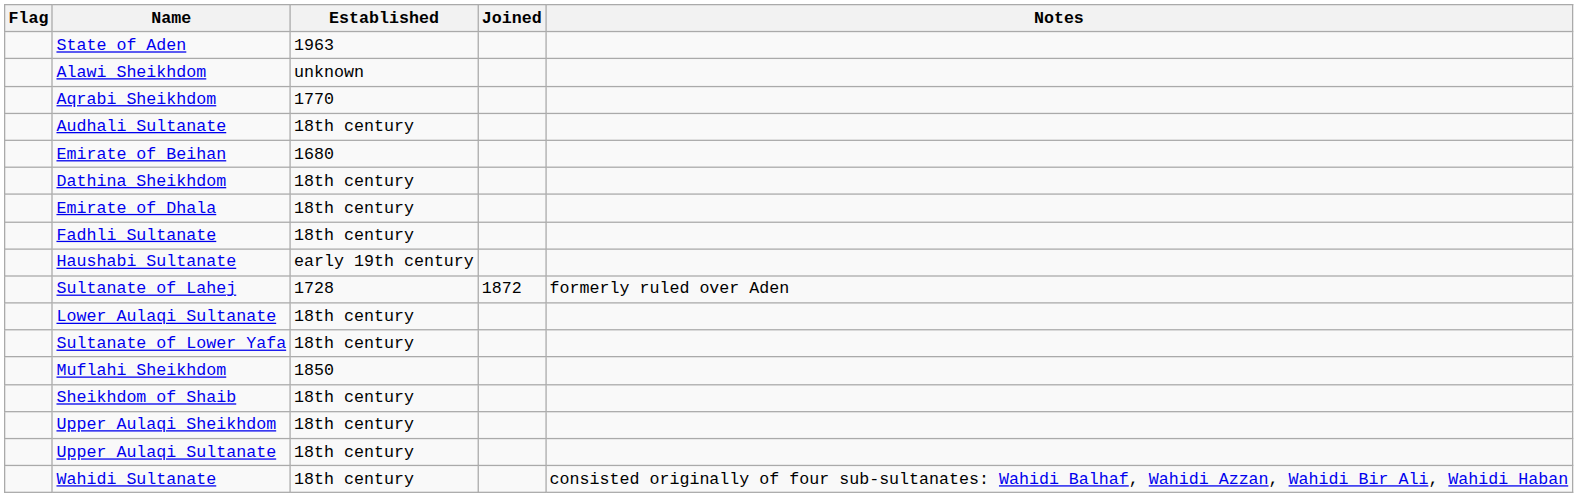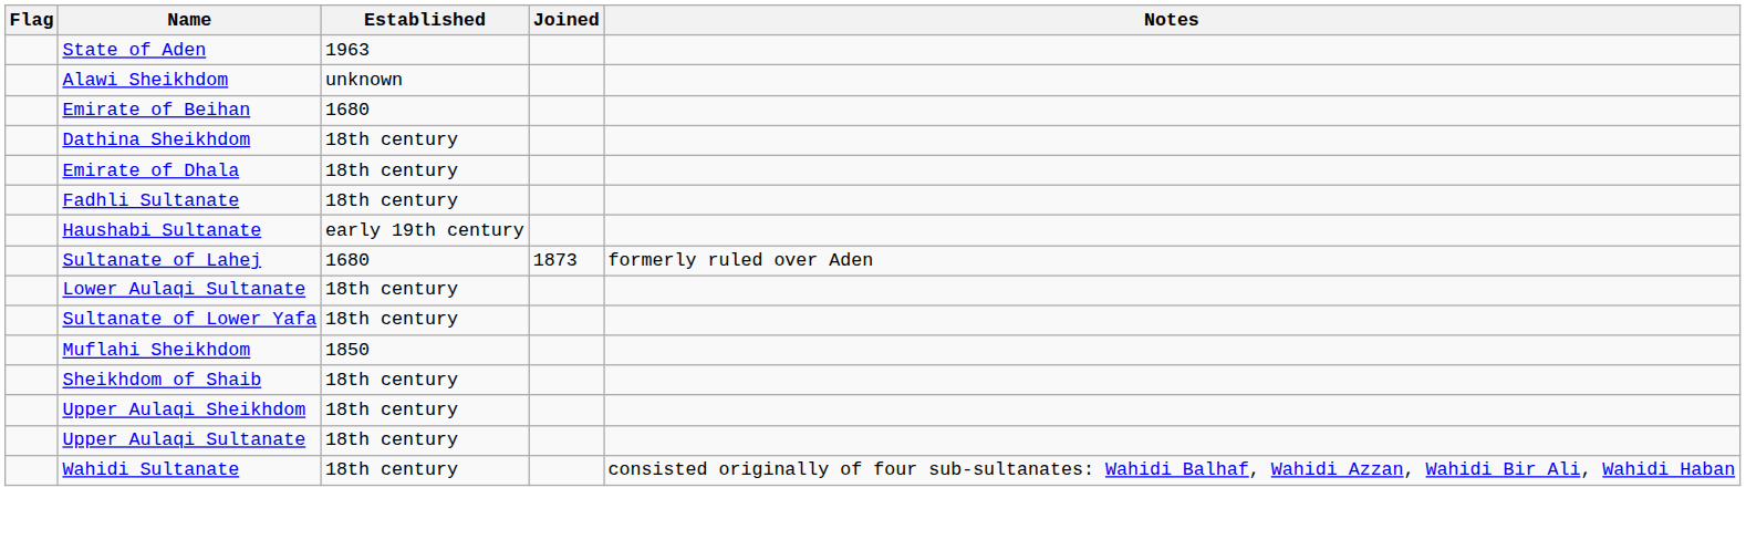 <table class="wikitable">
 <tr>
 <th>Flag</th>
 <th>Name</th>
 <th>Established</th>
 <th>Joined</th>
 <th>Notes</th>
 </tr>
 <tr>
 <td></td>
 <td><a href='#'>State of Aden</a></td>
 <td>1963</td>
 <td></td>
 <td></td>
 </tr>
 <tr>
 <td></td>
 <td><a href='#'>Alawi Sheikhdom</a></td>
 <td>unknown</td>
-<td></td>
-<td></td>
-</tr>
-<tr>
-<td></td>
-<td><a href='#'>Aqrabi Sheikhdom</a></td>
-<td>1770</td>
-<td></td>
-<td></td>
-</tr>
-<tr>
-<td></td>
-<td><a href='#'>Audhali Sultanate</a></td>
-<td>18th century</td>
 <td></td>
 <td></td>
 </tr>
 <tr>
 <td></td>
 <td><a href='#'>Emirate of Beihan</a></td>
 <td>1680</td>
 <td></td>
 <td></td>
 </tr>
 <tr>
 <td></td>
 <td><a href='#'>Dathina Sheikhdom</a></td>
 <td>18th century</td>
 <td></td>
 <td></td>
 </tr>
 <tr>
 <td></td>
 <td><a href='#'>Emirate of Dhala</a></td>
 <td>18th century</td>
 <td></td>
 <td></td>
 </tr>
 <tr>
 <td></td>
 <td><a href='#'>Fadhli Sultanate</a></td>
 <td>18th century</td>
 <td></td>
 <td></td>
 </tr>
 <tr>
 <td></td>
 <td><a href='#'>Haushabi Sultanate</a></td>
 <td>early 19th century</td>
 <td></td>
 <td></td>
 </tr>
 <tr>
 <td></td>
 <td><a href='#'>Sultanate of Lahej</a></td>
-<td>1728</td>
-<td>1872</td>
+<td>1680</td>
+<td>1873</td>
 <td>formerly ruled over Aden</td>
 </tr>
 <tr>
 <td></td>
 <td><a href='#'>Lower Aulaqi Sultanate</a></td>
 <td>18th century</td>
 <td></td>
 <td></td>
 </tr>
 <tr>
 <td></td>
 <td><a href='#'>Sultanate of Lower Yafa</a></td>
 <td>18th century</td>
 <td></td>
 <td></td>
 </tr>
 <tr>
 <td></td>
 <td><a href='#'>Muflahi Sheikhdom</a></td>
 <td>1850</td>
 <td></td>
 <td></td>
 </tr>
 <tr>
 <td></td>
 <td><a href='#'>Sheikhdom of Shaib</a></td>
 <td>18th century</td>
 <td></td>
 <td></td>
 </tr>
 <tr>
 <td></td>
 <td><a href='#'>Upper Aulaqi Sheikhdom</a></td>
 <td>18th century</td>
 <td></td>
 <td></td>
 </tr>
 <tr>
 <td></td>
 <td><a href='#'>Upper Aulaqi Sultanate</a></td>
 <td>18th century</td>
 <td></td>
 <td></td>
 </tr>
 <tr>
 <td></td>
 <td><a href='#'>Wahidi Sultanate</a></td>
 <td>18th century</td>
 <td></td>
 <td>consisted originally of four sub-sultanates: <a href='#'>Wahidi Balhaf</a>, <a href='#'>Wahidi Azzan</a>, <a href='#'>Wahidi Bir Ali</a>, <a href='#'>Wahidi Haban</a></td>
 </tr>
 </table>
